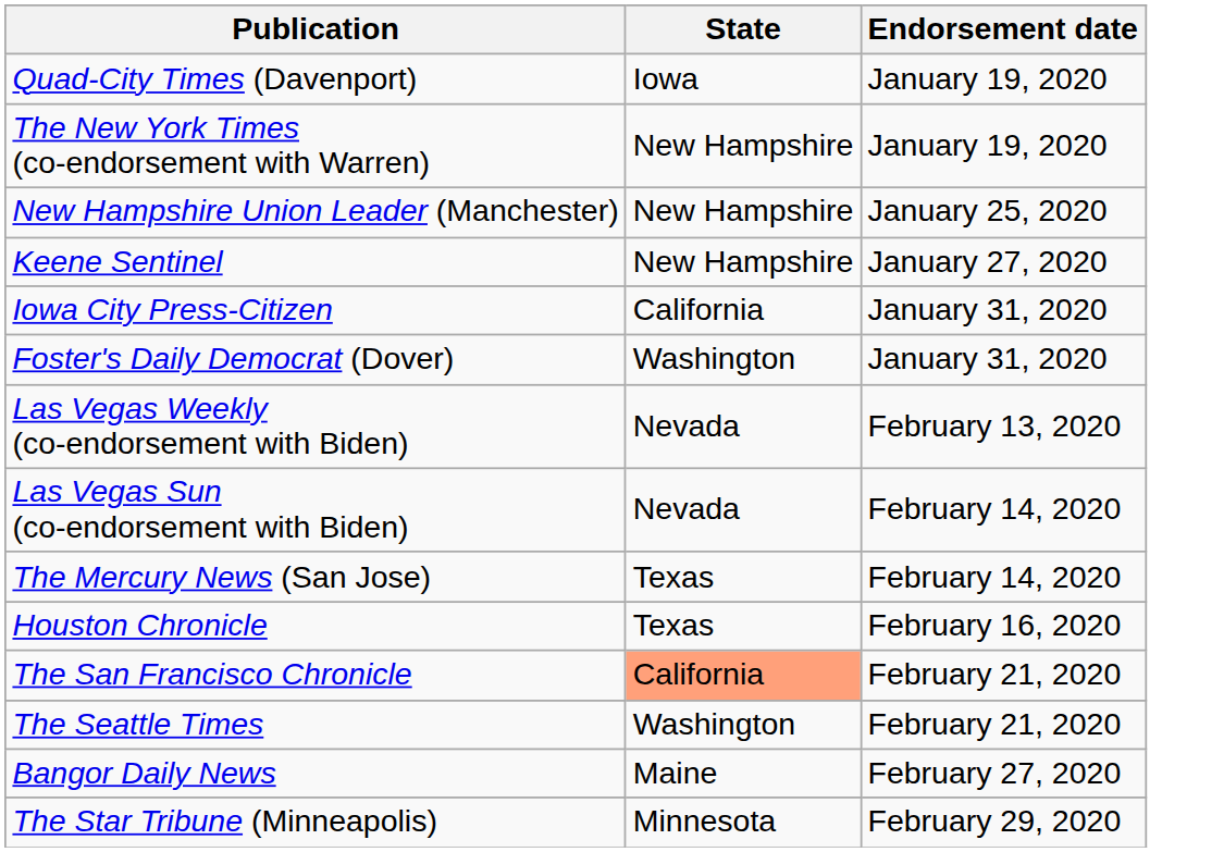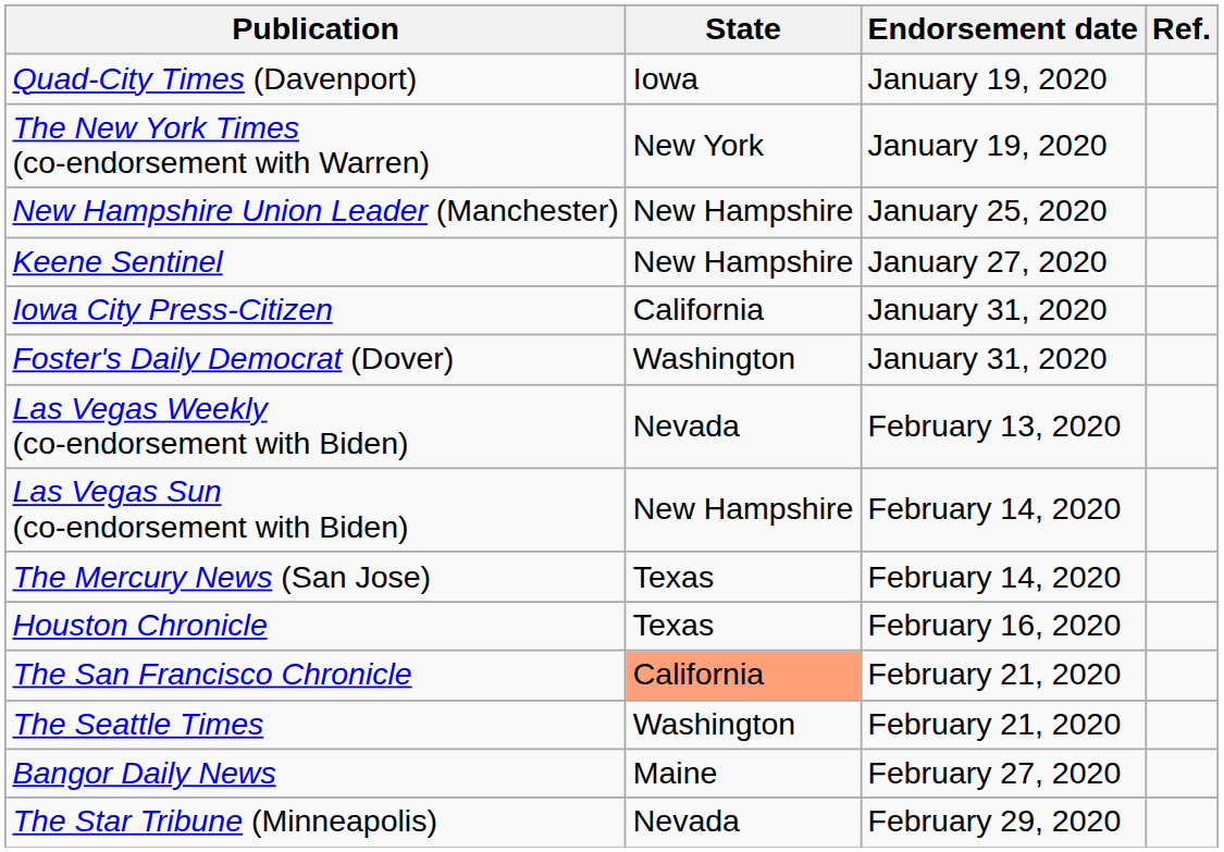 <table class="wikitable sortable">
 <tr valign=bottom>
 <th>Publication</th>
 <th>State</th>
 <th>Endorsement date</th>
+<th>Ref.</th>
 </tr>
 <tr>
 <td><em><a href='#'>Quad-City Times</a></em> (Davenport)</td>
 <td>Iowa</td>
 <td>January 19, 2020</td>
+<td></td>
 </tr>
 <tr>
 <td><em><a href='#'>The New York Times</a></em><br>(co-endorsement with Warren)</td>
-<td>New Hampshire</td>
+<td>New York</td>
 <td>January 19, 2020</td>
+<td></td>
 </tr>
 <tr>
 <td><em><a href='#'>New Hampshire Union Leader</a></em> (Manchester)</td>
 <td>New Hampshire</td>
 <td>January 25, 2020</td>
+<td></td>
 </tr>
 <tr>
 <td><em><a href='#'>Keene Sentinel</a></em></td>
 <td>New Hampshire</td>
 <td>January 27, 2020</td>
+<td></td>
 </tr>
 <tr>
 <td><em><a href='#'>Iowa City Press-Citizen</a></em></td>
 <td>California</td>
 <td>January 31, 2020</td>
+<td></td>
 </tr>
 <tr>
 <td><em><a href='#'>Foster's Daily Democrat</a></em> (Dover)</td>
 <td>Washington</td>
 <td>January 31, 2020</td>
+<td></td>
 </tr>
 <tr>
 <td><em><a href='#'>Las Vegas Weekly</a></em><br>(co-endorsement with Biden)</td>
 <td>Nevada</td>
 <td>February 13, 2020</td>
+<td></td>
 </tr>
 <tr>
 <td><em><a href='#'>Las Vegas Sun</a></em><br>(co-endorsement with Biden)</td>
-<td>Nevada</td>
+<td>New Hampshire</td>
 <td>February 14, 2020</td>
+<td></td>
 </tr>
 <tr>
 <td><em><a href='#'>The Mercury News</a></em> (San Jose)</td>
 <td>Texas</td>
 <td>February 14, 2020</td>
+<td></td>
 </tr>
 <tr>
 <td><em><a href='#'>Houston Chronicle</a></em></td>
 <td>Texas</td>
 <td>February 16, 2020</td>
+<td></td>
 </tr>
 <tr>
 <td><em><a href='#'>The San Francisco Chronicle</a></em></td>
 <td style="background: lightsalmon;">California</td>
 <td>February 21, 2020</td>
+<td></td>
 </tr>
 <tr>
 <td><em><a href='#'>The Seattle Times</a></em></td>
 <td>Washington</td>
 <td>February 21, 2020</td>
+<td></td>
 </tr>
 <tr>
 <td><em><a href='#'>Bangor Daily News</a></em></td>
 <td>Maine</td>
 <td>February 27, 2020</td>
+<td></td>
 </tr>
 <tr>
 <td><em><a href='#'>The Star Tribune</a></em> (Minneapolis)</td>
-<td>Minnesota</td>
+<td>Nevada</td>
 <td>February 29, 2020</td>
+<td></td>
 </tr>
 </table>
